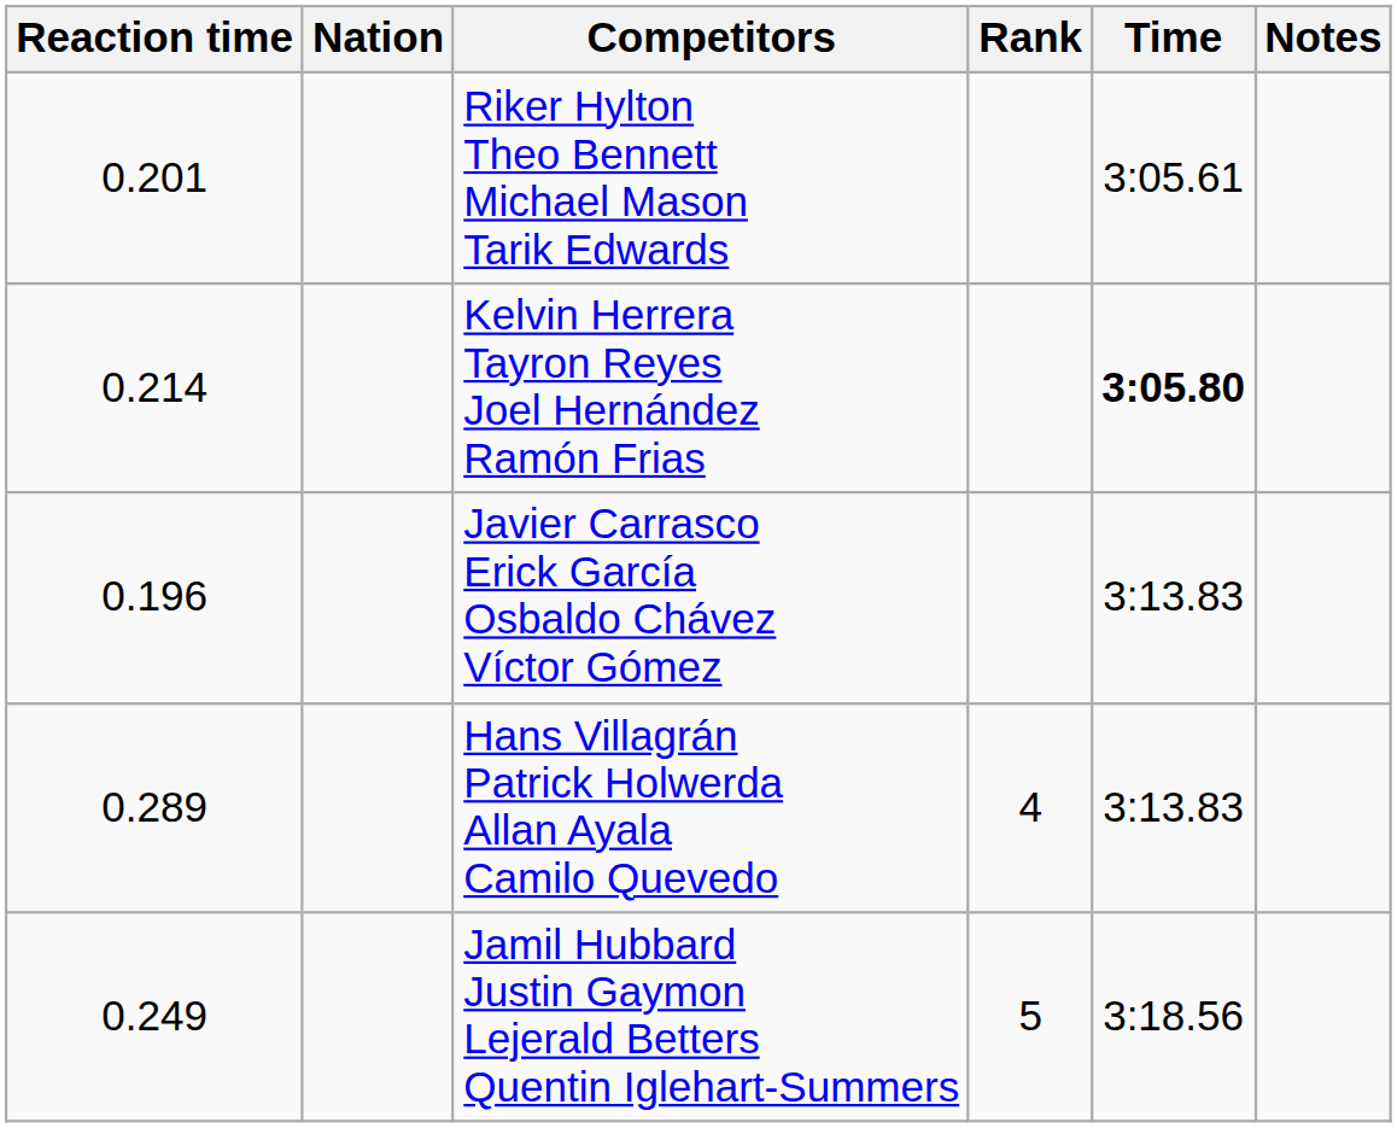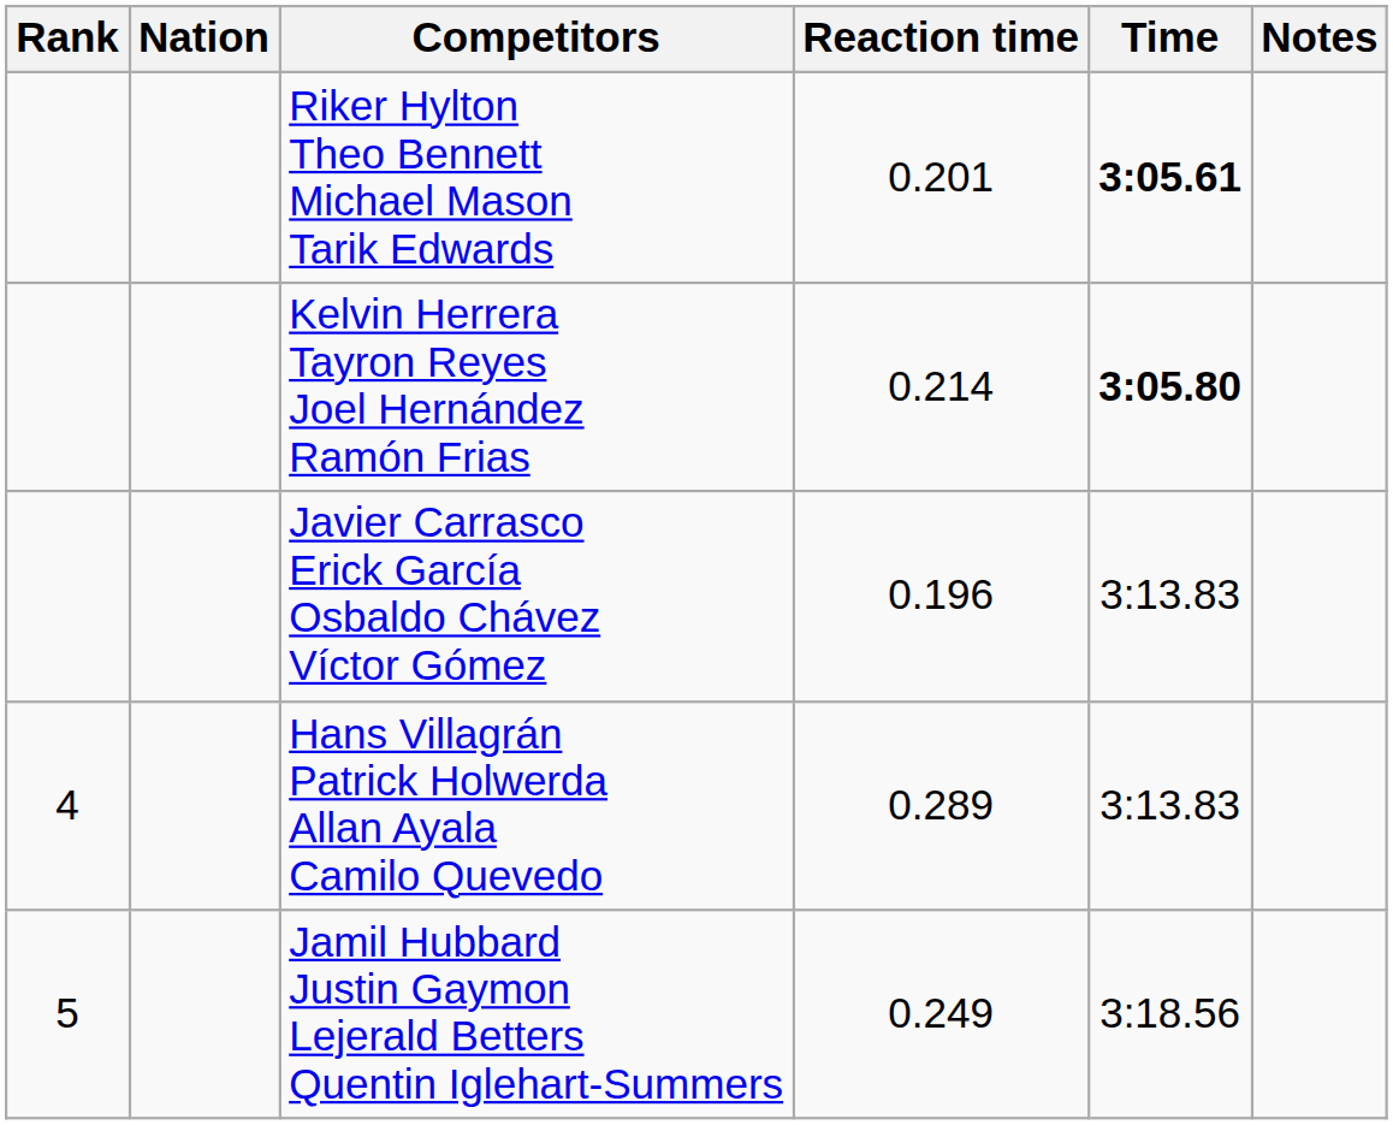 <table class="wikitable sortable" style="text-align:center">
 <tr>
-<th>Reaction time</th>
+<th>Rank</th>
 <th>Nation</th>
 <th>Competitors</th>
-<th>Rank</th>
+<th>Reaction time</th>
 <th>Time</th>
 <th>Notes</th>
 </tr>
 <tr>
-<td>0.201</td>
+<td align=center></td>
 <td align=left></td>
 <td align=left><a href='#'>Riker Hylton</a><br><a href='#'>Theo Bennett</a><br><a href='#'>Michael Mason</a><br><a href='#'>Tarik Edwards</a></td>
-<td align=center></td>
-<td>3:05.61</td>
+<td>0.201</td>
+<td><strong>3:05.61</strong></td>
 <td></td>
 </tr>
 <tr>
-<td>0.214</td>
+<td align=center></td>
 <td align=left></td>
 <td align=left><a href='#'>Kelvin Herrera</a><br><a href='#'>Tayron Reyes</a><br><a href='#'>Joel Hernández</a><br><a href='#'>Ramón Frias</a></td>
-<td align=center></td>
+<td>0.214</td>
 <td><strong>3:05.80</strong></td>
 <td></td>
 </tr>
 <tr>
-<td>0.196</td>
+<td align=center></td>
 <td align=left></td>
 <td align=left><a href='#'>Javier Carrasco</a><br><a href='#'>Erick García</a><br><a href='#'>Osbaldo Chávez</a><br><a href='#'>Víctor Gómez</a></td>
-<td align=center></td>
+<td>0.196</td>
 <td>3:13.83</td>
 <td></td>
 </tr>
 <tr>
-<td>0.289</td>
+<td align=center>4</td>
 <td align=left></td>
 <td align=left><a href='#'>Hans Villagrán</a><br><a href='#'>Patrick Holwerda</a><br><a href='#'>Allan Ayala</a><br><a href='#'>Camilo Quevedo</a></td>
-<td align=center>4</td>
+<td>0.289</td>
 <td>3:13.83</td>
 <td></td>
 </tr>
 <tr>
-<td>0.249</td>
+<td align=center>5</td>
 <td align=left></td>
 <td align=left><a href='#'>Jamil Hubbard</a><br><a href='#'>Justin Gaymon</a><br><a href='#'>Lejerald Betters</a><br><a href='#'>Quentin Iglehart-Summers</a></td>
-<td align=center>5</td>
+<td>0.249</td>
 <td>3:18.56</td>
 <td></td>
 </tr>
 </table>
